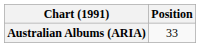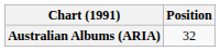 <table class="wikitable plainrowheaders" style="text-align:center">
 <tr>
 <th scope="col">Chart (1991)</th>
 <th scope="col">Position</th>
 </tr>
 <tr>
 <th scope="row">Australian Albums (ARIA)</th>
-<td>33</td>
+<td>32</td>
 </tr>
 </table>
